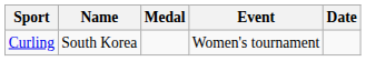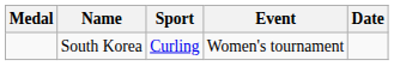 <table class="wikitable sortable" style="font-size: 90%;">
 <tr>
+<th>Medal</th>
+<th>Name</th>
 <th>Sport</th>
-<th>Name</th>
-<th>Medal</th>
 <th>Event</th>
 <th>Date</th>
 </tr>
 <tr>
+<td></td>
+<td>South Korea</td>
 <td><a href='#'>Curling</a></td>
-<td>South Korea</td>
-<td></td>
 <td>Women's tournament</td>
 <td></td>
 </tr>
 </table>
